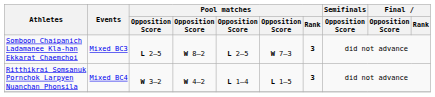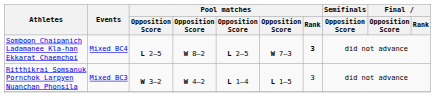 <table class=wikitable style="font-size:90%">
 <tr>
 <th rowspan="2">Athletes</th>
 <th rowspan="2">Events</th>
 <th colspan="5">Pool matches</th>
 <th>Semifinals</th>
 <th colspan=2>Final / </th>
 </tr>
 <tr style="font-size:95%">
 <th>Opposition<br>Score</th>
 <th>Opposition<br>Score</th>
 <th>Opposition<br>Score</th>
 <th>Opposition<br>Score</th>
 <th>Rank</th>
 <th>Opposition<br>Score</th>
 <th>Opposition<br>Score</th>
 <th>Rank</th>
 </tr>
 <tr align=center>
 <td align=left><a href='#'>Somboon Chaipanich</a> <br> <a href='#'>Ladamanee Kla-han</a> <br> <a href='#'>Ekkarat Chaemchoi</a></td>
-<td align=left><a href='#'>Mixed BC3</a></td>
+<td align=left><a href='#'>Mixed BC4</a></td>
 <td><br><strong>L</strong> 2–5</td>
 <td><br><strong>W</strong> 8–2</td>
 <td><br><strong>L</strong> 2–5</td>
 <td><br><strong>W</strong> 7–3</td>
 <td><strong>3</strong></td>
 <td colspan=3>did not advance</td>
 </tr>
 <tr align=center>
 <td align=left><a href='#'>Ritthikrai Somsanuk</a> <br> <a href='#'>Pornchok Larpyen</a> <br> <a href='#'>Nuanchan Phonsila</a></td>
-<td align=left><a href='#'>Mixed BC4</a></td>
+<td align=left><a href='#'>Mixed BC3</a></td>
 <td><br><strong>W</strong> 3–2</td>
 <td><br><strong>W</strong> 4–2</td>
 <td><br><strong>L</strong> 1–4</td>
 <td><br><strong>L</strong> 1–5</td>
-<td><strong>3</strong></td>
+<td>3</td>
 <td colspan=3>did not advance</td>
 </tr>
 <tr align=center>
 </tr>
 </table>
